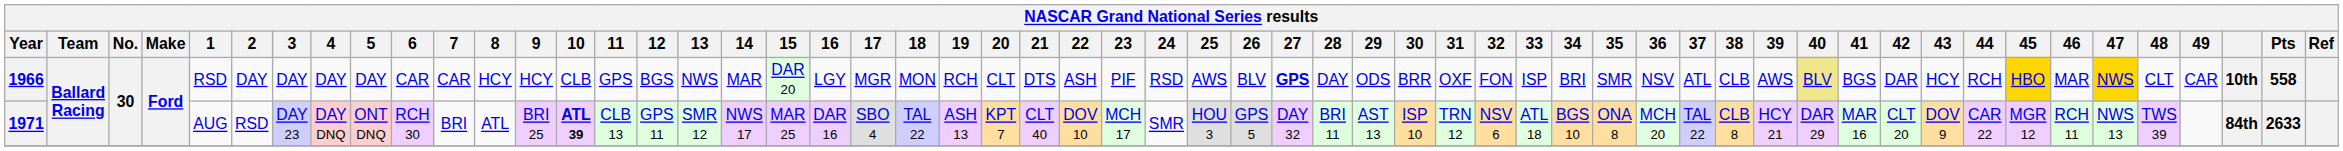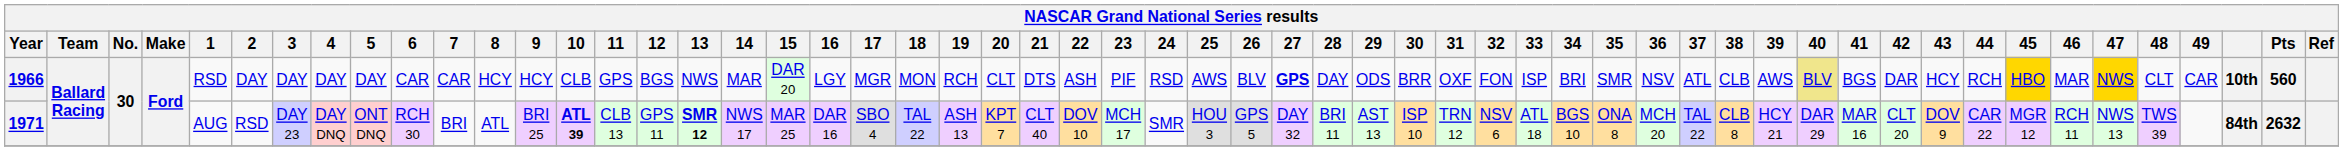 <table class="wikitable" style="text-align:center; font-size:75%">
 <tr>
 <th colspan="56"><a href='#'>NASCAR Grand National Series</a> results</th>
 </tr>
 <tr>
 <th>Year</th>
 <th>Team</th>
 <th>No.</th>
 <th>Make</th>
 <th>1</th>
 <th>2</th>
 <th>3</th>
 <th>4</th>
 <th>5</th>
 <th>6</th>
 <th>7</th>
 <th>8</th>
 <th>9</th>
 <th>10</th>
 <th>11</th>
 <th>12</th>
 <th>13</th>
 <th>14</th>
 <th>15</th>
 <th>16</th>
 <th>17</th>
 <th>18</th>
 <th>19</th>
 <th>20</th>
 <th>21</th>
 <th>22</th>
 <th>23</th>
 <th>24</th>
 <th>25</th>
 <th>26</th>
 <th>27</th>
 <th>28</th>
 <th>29</th>
 <th>30</th>
 <th>31</th>
 <th>32</th>
 <th>33</th>
 <th>34</th>
 <th>35</th>
 <th>36</th>
 <th>37</th>
 <th>38</th>
 <th>39</th>
 <th>40</th>
 <th>41</th>
 <th>42</th>
 <th>43</th>
 <th>44</th>
 <th>45</th>
 <th>46</th>
 <th>47</th>
 <th>48</th>
 <th>49</th>
 <th></th>
 <th>Pts</th>
 <th>Ref</th>
 </tr>
 <tr>
 <th><a href='#'>1966</a></th>
 <th rowspan=2><a href='#'>Ballard Racing</a></th>
 <th rowspan=2>30</th>
 <th rowspan=2><a href='#'>Ford</a></th>
 <td><a href='#'>RSD</a></td>
 <td><a href='#'>DAY</a></td>
 <td><a href='#'>DAY</a></td>
 <td><a href='#'>DAY</a></td>
 <td><a href='#'>DAY</a></td>
 <td><a href='#'>CAR</a></td>
 <td><a href='#'>CAR</a></td>
 <td><a href='#'>HCY</a></td>
 <td><a href='#'>HCY</a></td>
 <td><a href='#'>CLB</a></td>
 <td><a href='#'>GPS</a></td>
 <td><a href='#'>BGS</a></td>
 <td><a href='#'>NWS</a></td>
 <td><a href='#'>MAR</a></td>
 <td style="background:#DFFFDF;"><a href='#'>DAR</a><br><small>20</small></td>
 <td><a href='#'>LGY</a></td>
 <td><a href='#'>MGR</a></td>
 <td><a href='#'>MON</a></td>
 <td><a href='#'>RCH</a></td>
 <td><a href='#'>CLT</a></td>
 <td><a href='#'>DTS</a></td>
 <td><a href='#'>ASH</a></td>
 <td><a href='#'>PIF</a></td>
 <td><a href='#'>RSD</a></td>
 <td><a href='#'>AWS</a></td>
 <td><a href='#'>BLV</a></td>
 <td><strong><a href='#'>GPS</a></strong></td>
 <td><a href='#'>DAY</a></td>
 <td><a href='#'>ODS</a></td>
 <td><a href='#'>BRR</a></td>
 <td><a href='#'>OXF</a></td>
 <td><a href='#'>FON</a></td>
 <td><a href='#'>ISP</a></td>
 <td><a href='#'>BRI</a></td>
 <td><a href='#'>SMR</a></td>
 <td><a href='#'>NSV</a></td>
 <td><a href='#'>ATL</a></td>
 <td><a href='#'>CLB</a></td>
 <td><a href='#'>AWS</a></td>
 <td style="background: khaki;"><a href='#'>BLV</a></td>
 <td><a href='#'>BGS</a></td>
 <td><a href='#'>DAR</a></td>
 <td><a href='#'>HCY</a></td>
 <td><a href='#'>RCH</a></td>
 <td style="background: gold;"><a href='#'>HBO</a></td>
 <td><a href='#'>MAR</a></td>
 <td style="background: gold;"><a href='#'>NWS</a></td>
 <td><a href='#'>CLT</a></td>
 <td><a href='#'>CAR</a></td>
 <th>10th</th>
-<th>558</th>
+<th>560</th>
 <th></th>
 </tr>
 <tr>
 <th><a href='#'>1971</a></th>
 <td><a href='#'>AUG</a></td>
 <td><a href='#'>RSD</a></td>
 <td style="background:#CFCFFF;"><a href='#'>DAY</a><br><small>23</small></td>
 <td style="background:#FFCFCF;"><a href='#'>DAY</a><br><small>DNQ</small></td>
 <td style="background:#FFCFCF;"><a href='#'>ONT</a><br><small>DNQ</small></td>
 <td style="background:#EFCFFF;"><a href='#'>RCH</a><br><small>30</small></td>
 <td><a href='#'>BRI</a></td>
 <td><a href='#'>ATL</a></td>
 <td style="background:#EFCFFF;"><a href='#'>BRI</a><br><small>25</small></td>
 <td style="background:#EFCFFF;"><strong><a href='#'>ATL</a><br><small>39</small></strong></td>
 <td style="background:#DFFFDF;"><a href='#'>CLB</a><br><small>13</small></td>
 <td style="background:#DFFFDF;"><a href='#'>GPS</a><br><small>11</small></td>
-<td style="background:#DFFFDF;"><a href='#'>SMR</a><br><small>12</small></td>
+<td style="background:#DFFFDF;"><strong><a href='#'>SMR</a><br><small>12</small></strong></td>
 <td style="background:#EFCFFF;"><a href='#'>NWS</a><br><small>17</small></td>
 <td style="background:#EFCFFF;"><a href='#'>MAR</a><br><small>25</small></td>
 <td style="background:#EFCFFF;"><a href='#'>DAR</a><br><small>16</small></td>
 <td style="background:#DFDFDF;"><a href='#'>SBO</a><br><small>4</small></td>
 <td style="background:#CFCFFF;"><a href='#'>TAL</a><br><small>22</small></td>
 <td style="background:#EFCFFF;"><a href='#'>ASH</a><br><small>13</small></td>
 <td style="background:#FFDF9F;"><a href='#'>KPT</a><br><small>7</small></td>
 <td style="background:#EFCFFF;"><a href='#'>CLT</a><br><small>40</small></td>
 <td style="background:#FFDF9F;"><a href='#'>DOV</a><br><small>10</small></td>
 <td style="background:#DFFFDF;"><a href='#'>MCH</a><br><small>17</small></td>
 <td><a href='#'>SMR</a></td>
 <td style="background:#DFDFDF;"><a href='#'>HOU</a><br><small>3</small></td>
 <td style="background:#DFDFDF;"><a href='#'>GPS</a><br><small>5</small></td>
 <td style="background:#EFCFFF;"><a href='#'>DAY</a><br><small>32</small></td>
 <td style="background:#DFFFDF;"><a href='#'>BRI</a><br><small>11</small></td>
 <td style="background:#DFFFDF;"><a href='#'>AST</a><br><small>13</small></td>
 <td style="background:#FFDF9F;"><a href='#'>ISP</a><br><small>10</small></td>
 <td style="background:#DFFFDF;"><a href='#'>TRN</a><br><small>12</small></td>
 <td style="background:#FFDF9F;"><a href='#'>NSV</a><br><small>6</small></td>
 <td style="background:#DFFFDF;"><a href='#'>ATL</a><br><small>18</small></td>
 <td style="background:#FFDF9F;"><a href='#'>BGS</a><br><small>10</small></td>
 <td style="background:#FFDF9F;"><a href='#'>ONA</a><br><small>8</small></td>
 <td style="background:#DFFFDF;"><a href='#'>MCH</a><br><small>20</small></td>
 <td style="background:#CFCFFF;"><a href='#'>TAL</a><br><small>22</small></td>
 <td style="background:#FFDF9F;"><a href='#'>CLB</a><br><small>8</small></td>
 <td style="background:#EFCFFF;"><a href='#'>HCY</a><br><small>21</small></td>
 <td style="background:#EFCFFF;"><a href='#'>DAR</a><br><small>29</small></td>
 <td style="background:#DFFFDF;"><a href='#'>MAR</a><br><small>16</small></td>
 <td style="background:#DFFFDF;"><a href='#'>CLT</a><br><small>20</small></td>
 <td style="background:#FFDF9F;"><a href='#'>DOV</a><br><small>9</small></td>
 <td style="background:#EFCFFF;"><a href='#'>CAR</a><br><small>22</small></td>
 <td style="background:#EFCFFF;"><a href='#'>MGR</a><br><small>12</small></td>
 <td style="background:#DFFFDF;"><a href='#'>RCH</a><br><small>11</small></td>
 <td style="background:#DFFFDF;"><a href='#'>NWS</a><br><small>13</small></td>
 <td style="background:#EFCFFF;"><a href='#'>TWS</a><br><small>39</small></td>
 <td></td>
 <th>84th</th>
-<th>2633</th>
+<th>2632</th>
 <th></th>
 </tr>
 <tr>
 </tr>
 </table>
